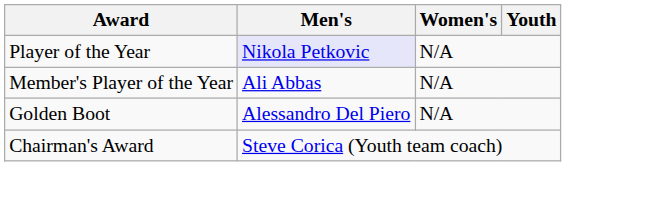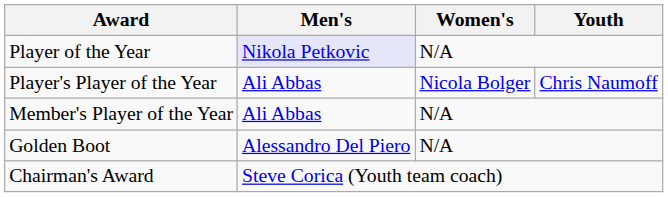 <table class="wikitable">
 <tr>
 <th>Award</th>
 <th>Men's</th>
 <th>Women's</th>
 <th>Youth</th>
 </tr>
 <tr>
 <td>Player of the Year</td>
 <td style="background: lavender;"><a href='#'>Nikola Petkovic</a></td>
 <td colspan=2>N/A</td>
+</tr>
+<tr>
+<td>Player's Player of the Year</td>
+<td><a href='#'>Ali Abbas</a></td>
+<td><a href='#'>Nicola Bolger</a></td>
+<td><a href='#'>Chris Naumoff</a></td>
 </tr>
 <tr>
 <td>Member's Player of the Year</td>
 <td><a href='#'>Ali Abbas</a></td>
 <td colspan=2>N/A</td>
 </tr>
 <tr>
 <td>Golden Boot</td>
 <td><a href='#'>Alessandro Del Piero</a></td>
 <td colspan=2>N/A</td>
 </tr>
 <tr>
 <td>Chairman's Award</td>
 <td colspan=3><a href='#'>Steve Corica</a> (Youth team coach)</td>
 </tr>
 </table>
